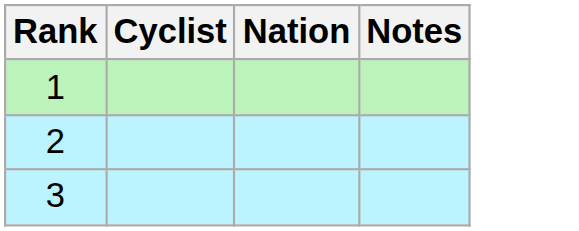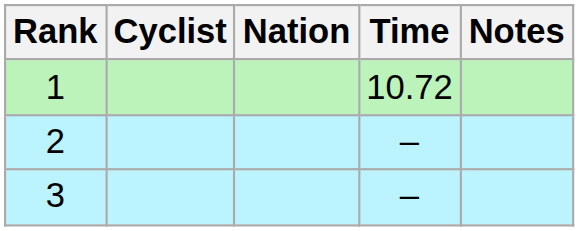 <table class="wikitable sortable" style="text-align:center">
 <tr>
 <th>Rank</th>
 <th>Cyclist</th>
 <th>Nation</th>
+<th>Time</th>
 <th>Notes</th>
 </tr>
 <tr bgcolor=bbf3bb>
 <td>1</td>
 <td align=left></td>
 <td align=left></td>
+<td>10.72</td>
 <td></td>
 </tr>
 <tr bgcolor=bbf3ff>
 <td>2</td>
 <td align=left></td>
 <td align=left></td>
+<td>–</td>
 <td></td>
 </tr>
 <tr bgcolor=bbf3ff>
 <td>3</td>
 <td align=left></td>
 <td align=left></td>
+<td>–</td>
 <td></td>
 </tr>
 </table>
